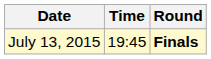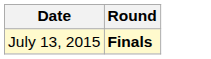 <table class="wikitable">
 <tr>
 <th>Date</th>
-<th>Time</th>
 <th>Round</th>
 </tr>
 <tr style=background:lemonchiffon>
 <td>July 13, 2015</td>
-<td>19:45</td>
 <td><strong>Finals</strong></td>
 </tr>
 </table>
